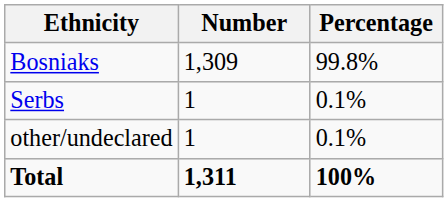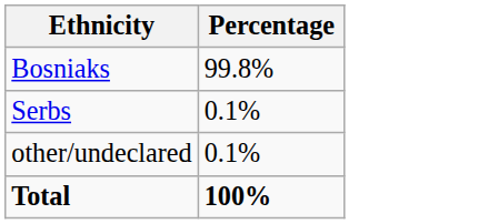 <table class="wikitable">
 <tr>
 <th width="100px">Ethnicity</th>
-<th width="80px">Number</th>
 <th width="80px">Percentage</th>
 </tr>
 <tr>
 <td><a href='#'>Bosniaks</a></td>
-<td>1,309</td>
 <td>99.8%</td>
 </tr>
 <tr>
 <td><a href='#'>Serbs</a></td>
-<td>1</td>
 <td>0.1%</td>
 </tr>
 <tr>
 <td>other/undeclared</td>
-<td>1</td>
 <td>0.1%</td>
 </tr>
 <tr>
 <td><strong>Total</strong></td>
-<td><strong>1,311</strong></td>
 <td><strong>100%</strong></td>
 </tr>
 </table>
